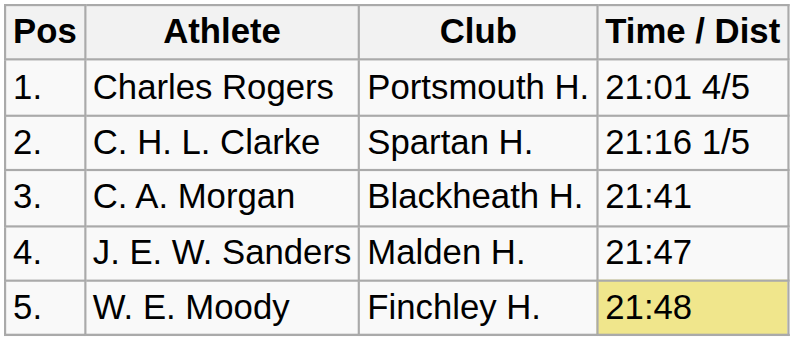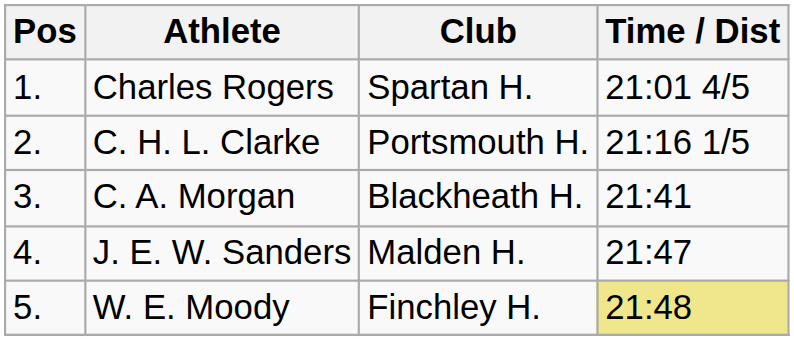 <table class="wikitable">
 <tr>
 <th>Pos</th>
 <th>Athlete</th>
 <th>Club</th>
 <th>Time / Dist</th>
 </tr>
 <tr>
 <td>1.</td>
 <td>Charles Rogers</td>
-<td>Portsmouth H.</td>
+<td>Spartan H.</td>
 <td>21:01 4/5</td>
 </tr>
 <tr>
 <td>2.</td>
 <td>C. H. L. Clarke</td>
-<td>Spartan H.</td>
+<td>Portsmouth H.</td>
 <td>21:16 1/5</td>
 </tr>
 <tr>
 <td>3.</td>
 <td>C. A. Morgan</td>
 <td>Blackheath H.</td>
 <td>21:41</td>
 </tr>
 <tr>
 <td>4.</td>
 <td>J. E. W. Sanders</td>
 <td>Malden H.</td>
 <td>21:47</td>
 </tr>
 <tr>
 <td>5.</td>
 <td>W. E. Moody</td>
 <td>Finchley H.</td>
 <td style="background: khaki;">21:48</td>
 </tr>
 <tr>
 </tr>
 </table>
